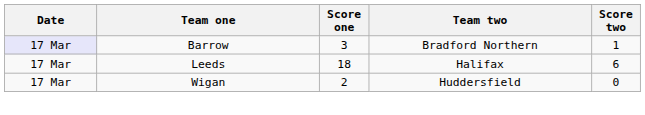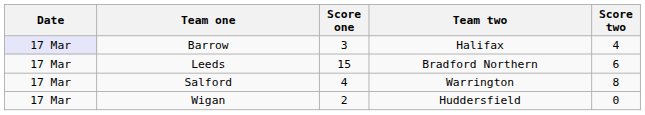 <table class="wikitable" style="text-align: center">
 <tr>
 <th width=100>Date</th>
 <th width=250>Team one</th>
 <th width=50>Score one</th>
 <th width=250>Team two</th>
 <th width=50>Score two</th>
 </tr>
 <tr>
 <td style="background: lavender;">17 Mar</td>
 <td>Barrow</td>
 <td>3</td>
-<td>Bradford Northern</td>
-<td>1</td>
+<td>Halifax</td>
+<td>4</td>
 </tr>
 <tr>
 <td>17 Mar</td>
 <td>Leeds</td>
-<td>18</td>
-<td>Halifax</td>
+<td>15</td>
+<td>Bradford Northern</td>
 <td>6</td>
+</tr>
+<tr>
+<td>17 Mar</td>
+<td>Salford</td>
+<td>4</td>
+<td>Warrington</td>
+<td>8</td>
 </tr>
 <tr>
 <td>17 Mar</td>
 <td>Wigan</td>
 <td>2</td>
 <td>Huddersfield</td>
 <td>0</td>
 </tr>
 </table>
